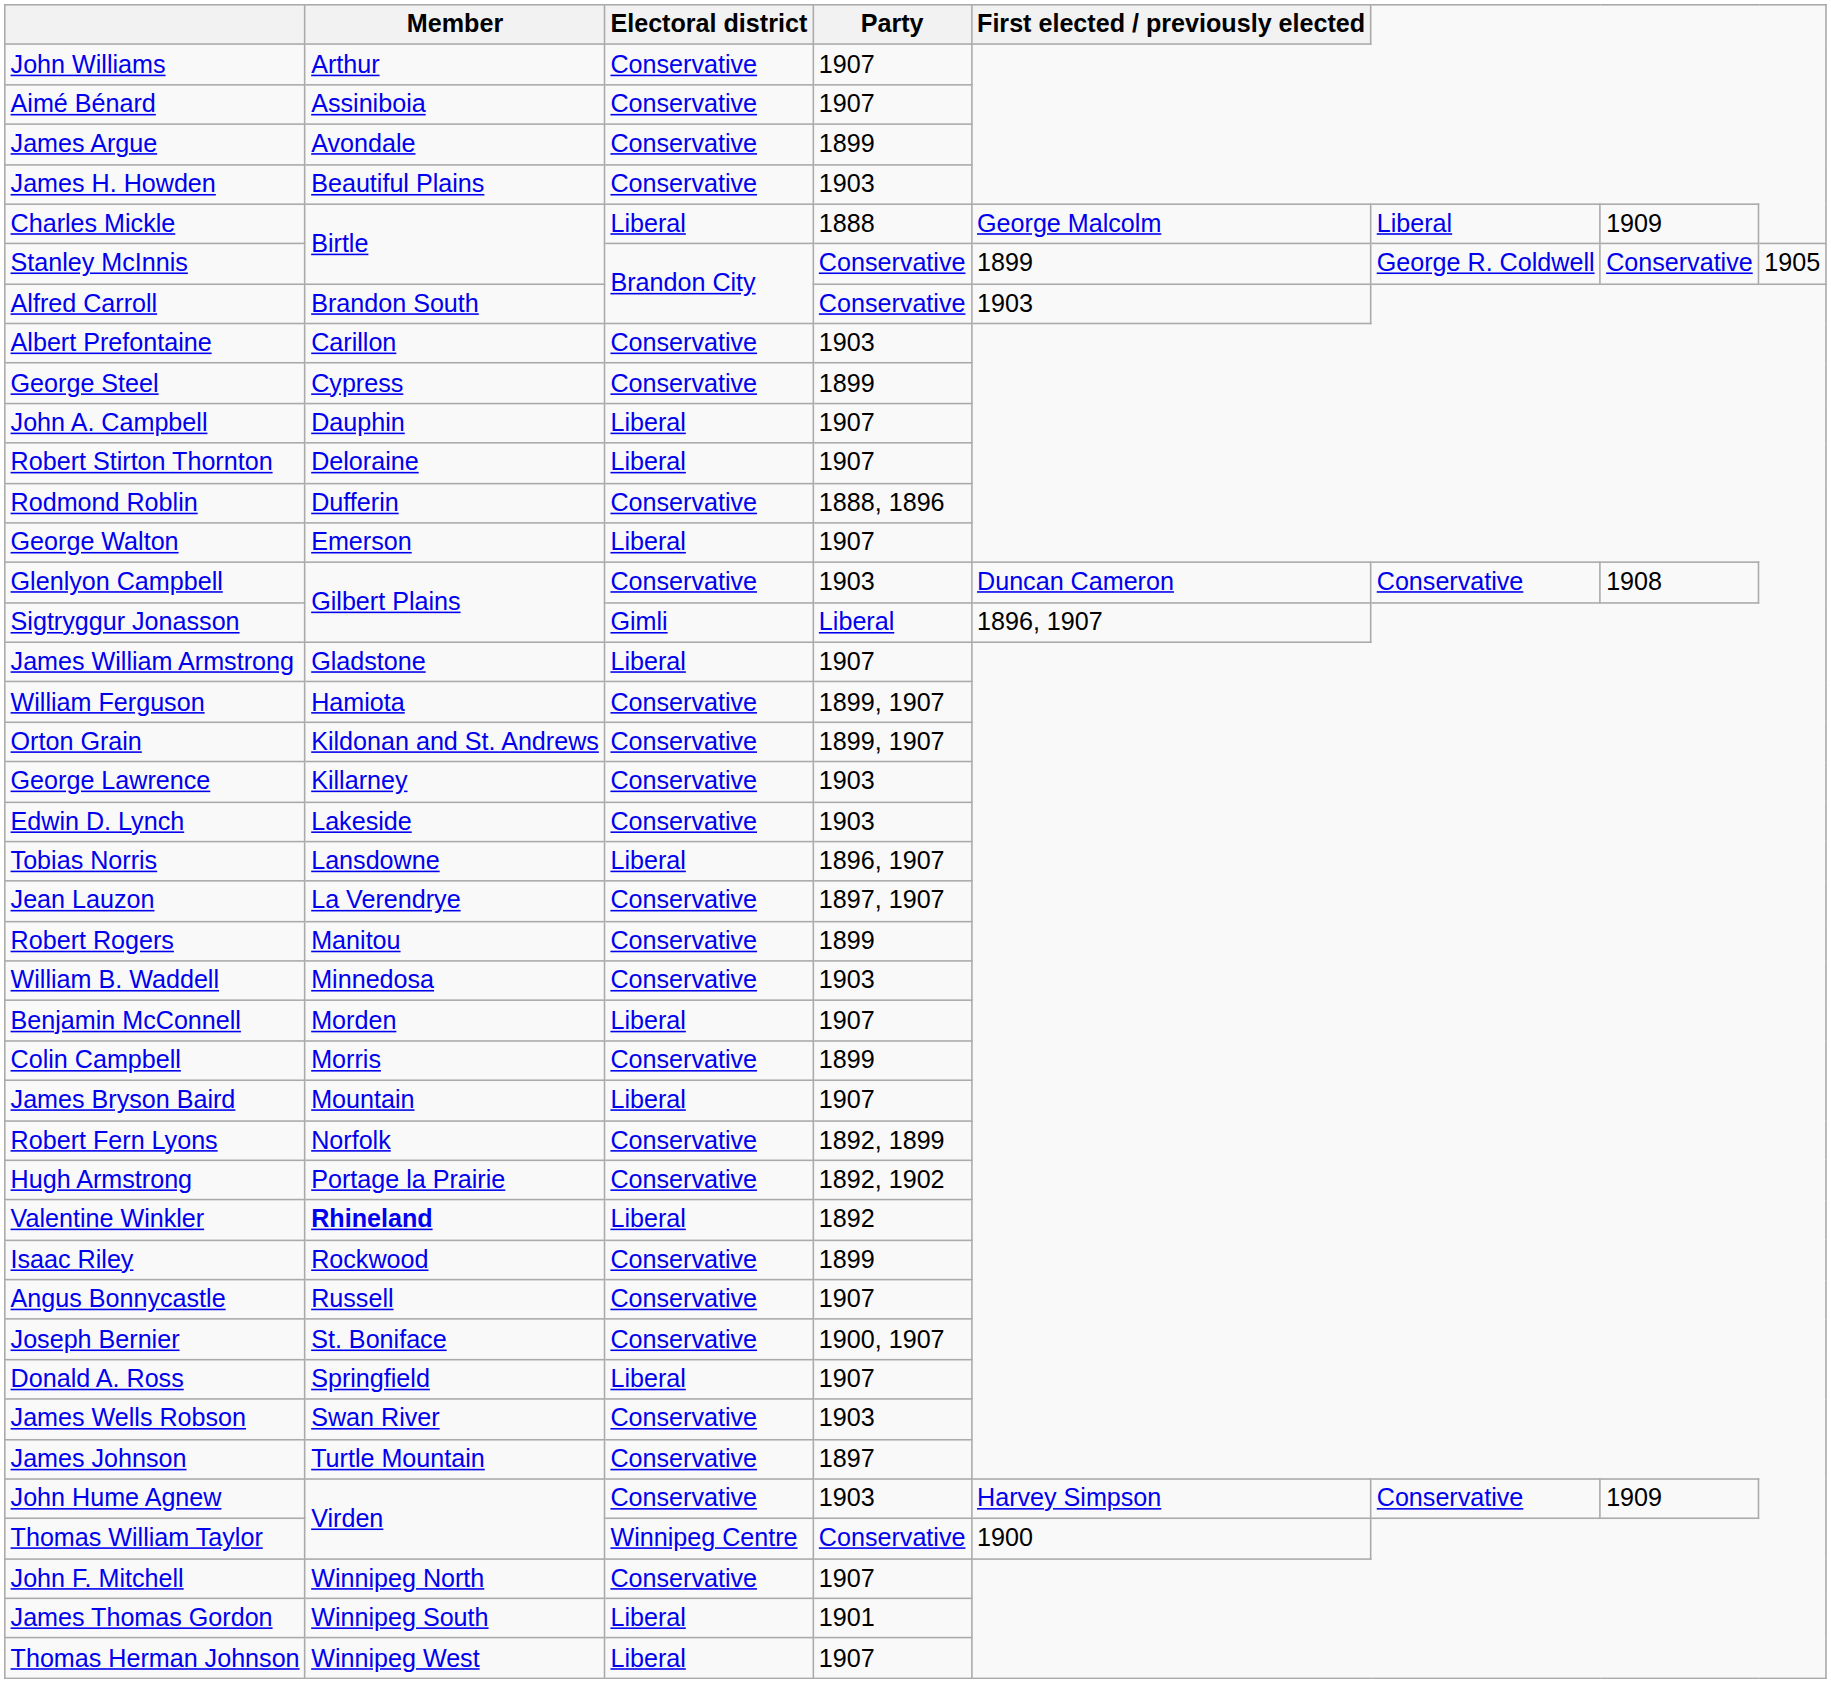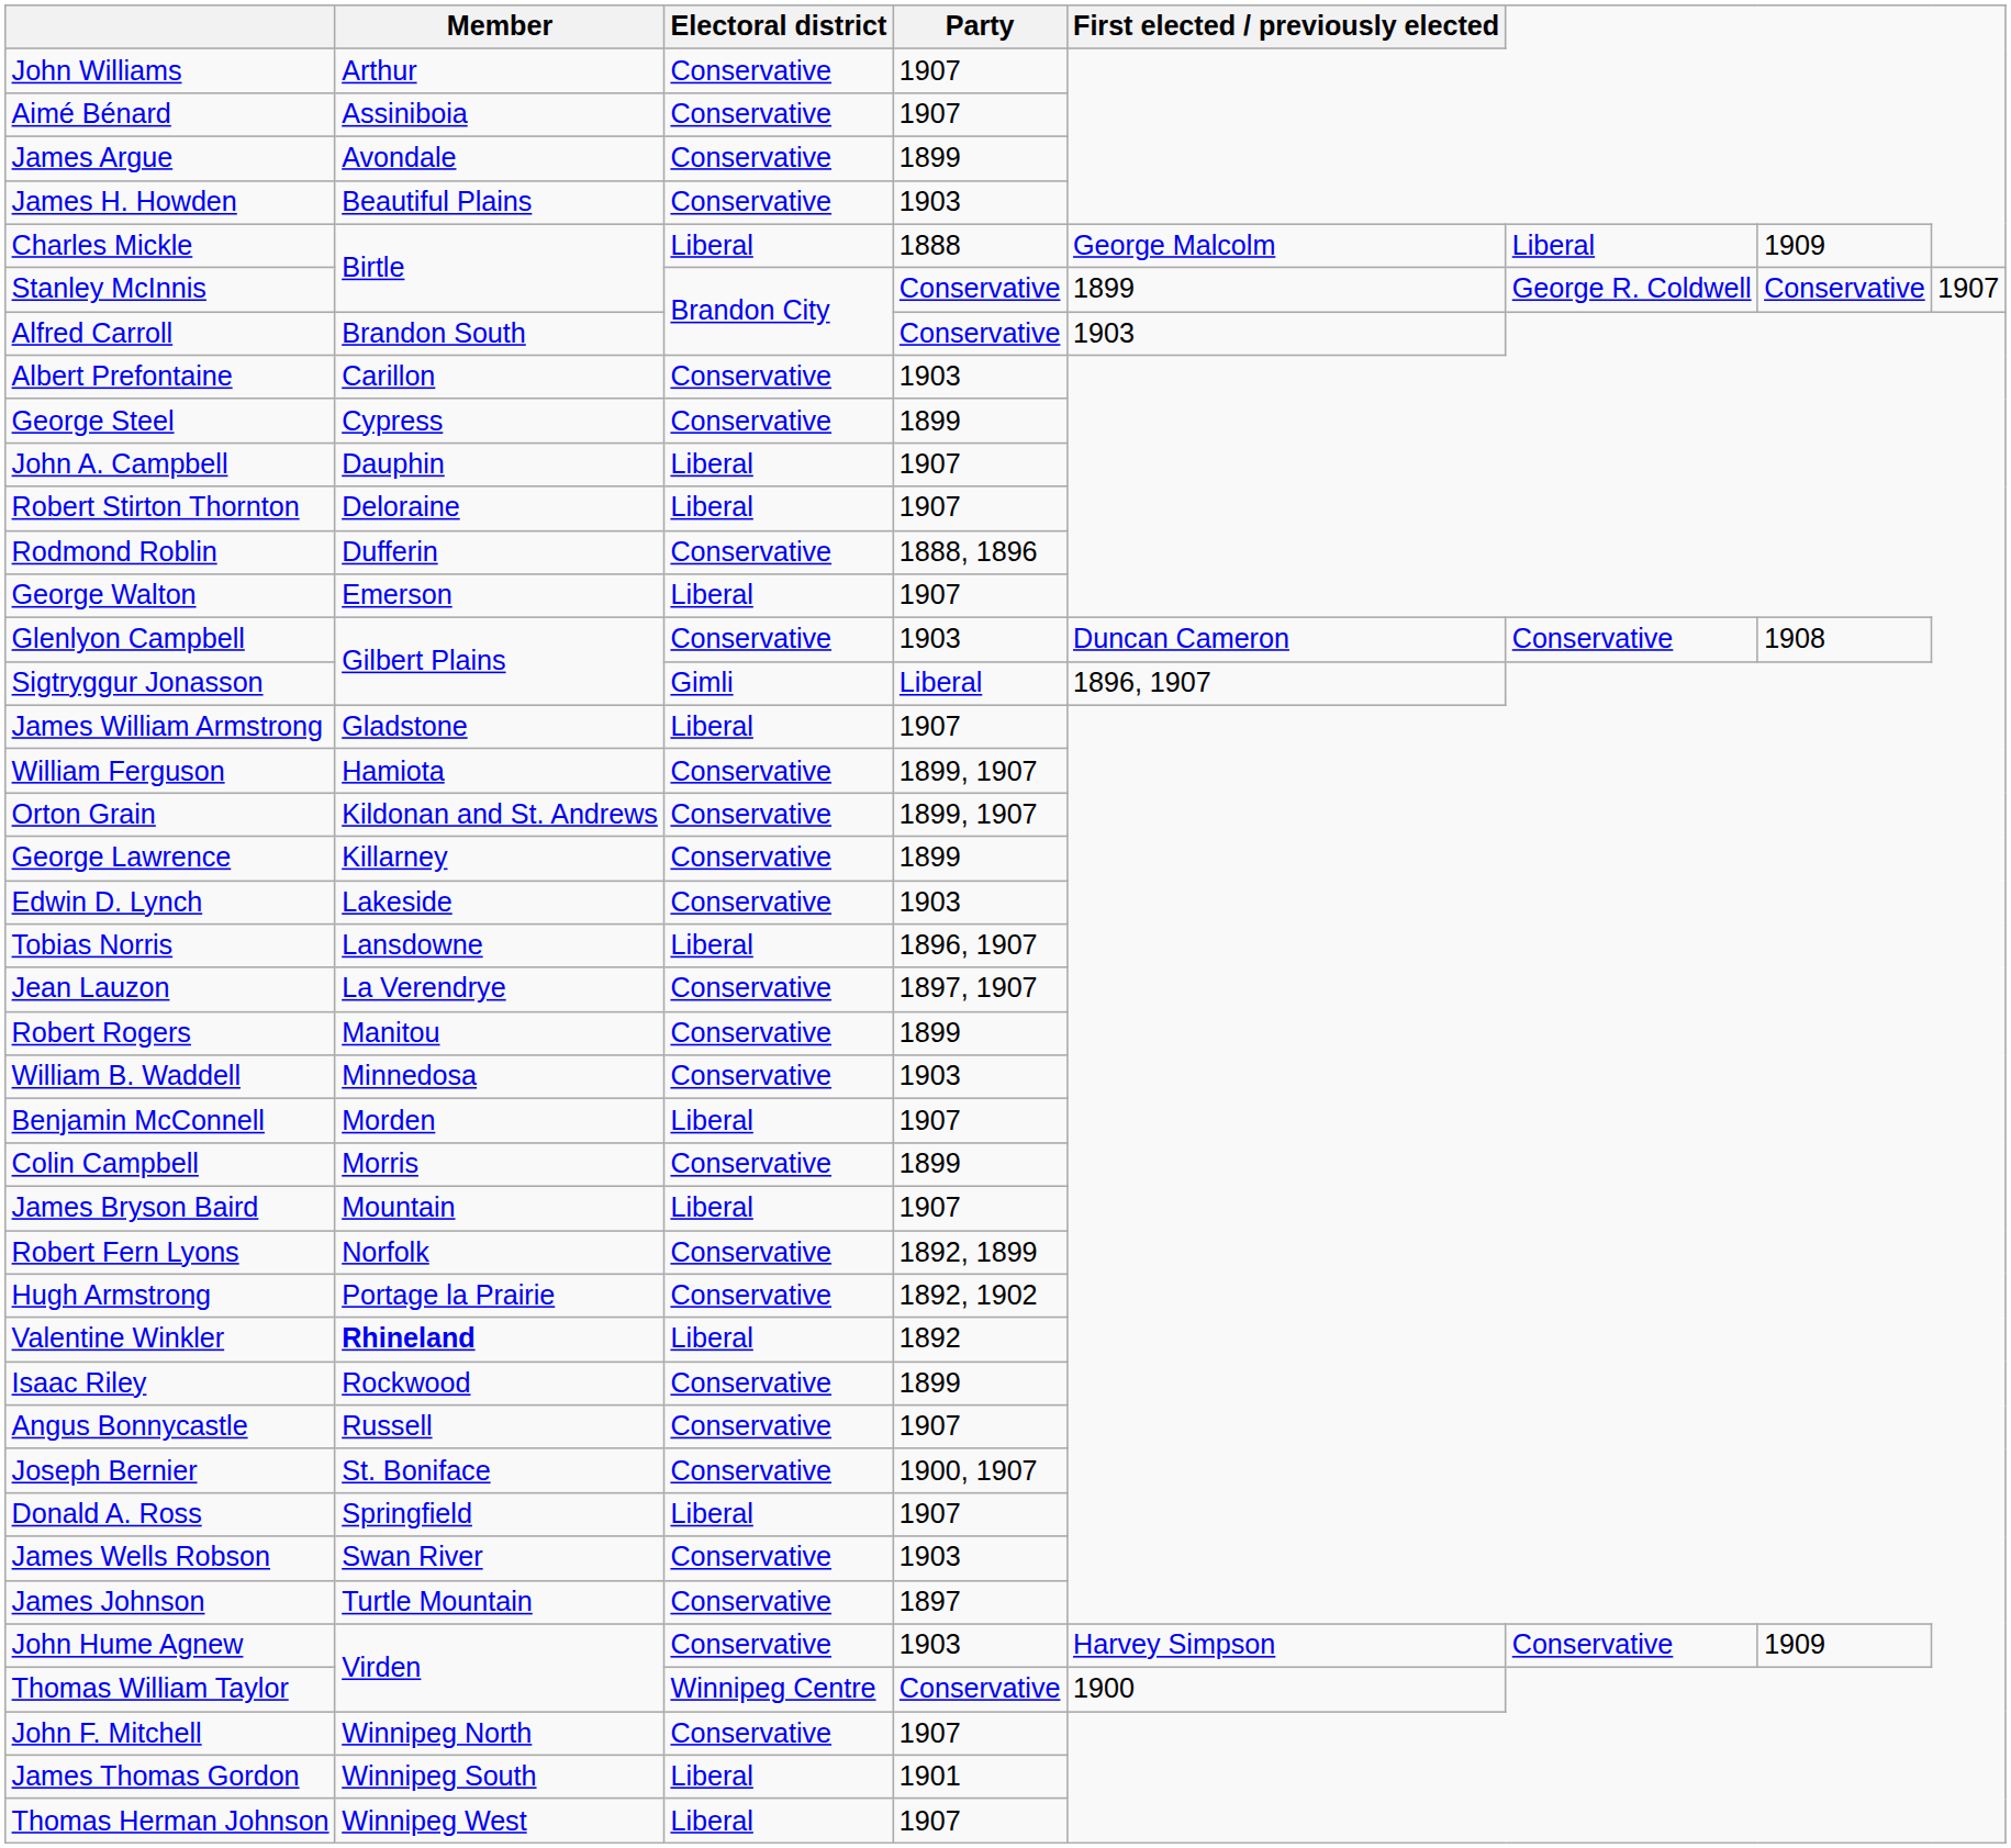 <table class="wikitable sortable">
 <tr>
 <th></th>
 <th>Member</th>
 <th>Electoral district</th>
 <th>Party</th>
 <th>First elected / previously elected</th>
 </tr>
 <tr>
 <td><a href='#'>John Williams</a></td>
 <td><a href='#'>Arthur</a></td>
 <td><a href='#'>Conservative</a></td>
 <td>1907</td>
 </tr>
 <tr>
 <td><a href='#'>Aimé Bénard</a></td>
 <td><a href='#'>Assiniboia</a></td>
 <td><a href='#'>Conservative</a></td>
 <td>1907</td>
 </tr>
 <tr>
 <td><a href='#'>James Argue</a></td>
 <td><a href='#'>Avondale</a></td>
 <td><a href='#'>Conservative</a></td>
 <td>1899</td>
 </tr>
 <tr>
 <td><a href='#'>James H. Howden</a></td>
 <td><a href='#'>Beautiful Plains</a></td>
 <td><a href='#'>Conservative</a></td>
 <td>1903</td>
 </tr>
 <tr>
 <td><a href='#'>Charles Mickle</a></td>
 <td rowspan=2><a href='#'>Birtle</a></td>
 <td><a href='#'>Liberal</a></td>
 <td>1888<br></td>
 <td><a href='#'>George Malcolm</a></td>
 <td><a href='#'>Liberal</a></td>
 <td>1909</td>
 </tr>
 <tr>
 <td><a href='#'>Stanley McInnis</a></td>
 <td rowspan=2><a href='#'>Brandon City</a></td>
 <td><a href='#'>Conservative</a></td>
 <td>1899<br></td>
 <td><a href='#'>George R. Coldwell</a></td>
 <td><a href='#'>Conservative</a></td>
-<td>1905</td>
+<td>1907</td>
 </tr>
 <tr>
 <td><a href='#'>Alfred Carroll</a></td>
 <td><a href='#'>Brandon South</a></td>
 <td><a href='#'>Conservative</a></td>
 <td>1903</td>
 </tr>
 <tr>
 <td><a href='#'>Albert Prefontaine</a></td>
 <td><a href='#'>Carillon</a></td>
 <td><a href='#'>Conservative</a></td>
 <td>1903</td>
 </tr>
 <tr>
 <td><a href='#'>George Steel</a></td>
 <td><a href='#'>Cypress</a></td>
 <td><a href='#'>Conservative</a></td>
 <td>1899</td>
 </tr>
 <tr>
 <td><a href='#'>John A. Campbell</a></td>
 <td><a href='#'>Dauphin</a></td>
 <td><a href='#'>Liberal</a></td>
 <td>1907</td>
 </tr>
 <tr>
 <td><a href='#'>Robert Stirton Thornton</a></td>
 <td><a href='#'>Deloraine</a></td>
 <td><a href='#'>Liberal</a></td>
 <td>1907</td>
 </tr>
 <tr>
 <td><a href='#'>Rodmond Roblin</a></td>
 <td><a href='#'>Dufferin</a></td>
 <td><a href='#'>Conservative</a></td>
 <td>1888, 1896</td>
 </tr>
 <tr>
 <td><a href='#'>George Walton</a></td>
 <td><a href='#'>Emerson</a></td>
 <td><a href='#'>Liberal</a></td>
 <td>1907</td>
 </tr>
 <tr>
 <td><a href='#'>Glenlyon Campbell</a></td>
 <td rowspan=2><a href='#'>Gilbert Plains</a></td>
 <td><a href='#'>Conservative</a></td>
 <td>1903<br></td>
 <td><a href='#'>Duncan Cameron</a></td>
 <td><a href='#'>Conservative</a></td>
 <td>1908</td>
 </tr>
 <tr>
 <td><a href='#'>Sigtryggur Jonasson</a></td>
 <td><a href='#'>Gimli</a></td>
 <td><a href='#'>Liberal</a></td>
 <td>1896, 1907</td>
 </tr>
 <tr>
 <td><a href='#'>James William Armstrong</a></td>
 <td><a href='#'>Gladstone</a></td>
 <td><a href='#'>Liberal</a></td>
 <td>1907</td>
 </tr>
 <tr>
 <td><a href='#'>William Ferguson</a></td>
 <td><a href='#'>Hamiota</a></td>
 <td><a href='#'>Conservative</a></td>
 <td>1899, 1907</td>
 </tr>
 <tr>
 <td><a href='#'>Orton Grain</a></td>
 <td><a href='#'>Kildonan and St. Andrews</a></td>
 <td><a href='#'>Conservative</a></td>
 <td>1899, 1907</td>
 </tr>
 <tr>
 <td><a href='#'>George Lawrence</a></td>
 <td><a href='#'>Killarney</a></td>
 <td><a href='#'>Conservative</a></td>
-<td>1903</td>
+<td>1899</td>
 </tr>
 <tr>
 <td><a href='#'>Edwin D. Lynch</a></td>
 <td><a href='#'>Lakeside</a></td>
 <td><a href='#'>Conservative</a></td>
 <td>1903</td>
 </tr>
 <tr>
 <td><a href='#'>Tobias Norris</a></td>
 <td><a href='#'>Lansdowne</a></td>
 <td><a href='#'>Liberal</a></td>
 <td>1896, 1907</td>
 </tr>
 <tr>
 <td><a href='#'>Jean Lauzon</a></td>
 <td><a href='#'>La Verendrye</a></td>
 <td><a href='#'>Conservative</a></td>
 <td>1897, 1907</td>
 </tr>
 <tr>
 <td><a href='#'>Robert Rogers</a></td>
 <td><a href='#'>Manitou</a></td>
 <td><a href='#'>Conservative</a></td>
 <td>1899</td>
 </tr>
 <tr>
 <td><a href='#'>William B. Waddell</a></td>
 <td><a href='#'>Minnedosa</a></td>
 <td><a href='#'>Conservative</a></td>
 <td>1903</td>
 </tr>
 <tr>
 <td><a href='#'>Benjamin McConnell</a></td>
 <td><a href='#'>Morden</a></td>
 <td><a href='#'>Liberal</a></td>
 <td>1907</td>
 </tr>
 <tr>
 <td><a href='#'>Colin Campbell</a></td>
 <td><a href='#'>Morris</a></td>
 <td><a href='#'>Conservative</a></td>
 <td>1899</td>
 </tr>
 <tr>
 <td><a href='#'>James Bryson Baird</a></td>
 <td><a href='#'>Mountain</a></td>
 <td><a href='#'>Liberal</a></td>
 <td>1907</td>
 </tr>
 <tr>
 <td><a href='#'>Robert Fern Lyons</a></td>
 <td><a href='#'>Norfolk</a></td>
 <td><a href='#'>Conservative</a></td>
 <td>1892, 1899</td>
 </tr>
 <tr>
 <td><a href='#'>Hugh Armstrong</a></td>
 <td><a href='#'>Portage la Prairie</a></td>
 <td><a href='#'>Conservative</a></td>
 <td>1892, 1902</td>
 </tr>
 <tr>
 <td><a href='#'>Valentine Winkler</a></td>
 <td><strong><a href='#'>Rhineland</a></strong></td>
 <td><a href='#'>Liberal</a></td>
 <td>1892</td>
 </tr>
 <tr>
 <td><a href='#'>Isaac Riley</a></td>
 <td><a href='#'>Rockwood</a></td>
 <td><a href='#'>Conservative</a></td>
 <td>1899</td>
 </tr>
 <tr>
 <td><a href='#'>Angus Bonnycastle</a></td>
 <td><a href='#'>Russell</a></td>
 <td><a href='#'>Conservative</a></td>
 <td>1907</td>
 </tr>
 <tr>
 <td><a href='#'>Joseph Bernier</a></td>
 <td><a href='#'>St. Boniface</a></td>
 <td><a href='#'>Conservative</a></td>
 <td>1900, 1907</td>
 </tr>
 <tr>
 <td><a href='#'>Donald A. Ross</a></td>
 <td><a href='#'>Springfield</a></td>
 <td><a href='#'>Liberal</a></td>
 <td>1907</td>
 </tr>
 <tr>
 <td><a href='#'>James Wells Robson</a></td>
 <td><a href='#'>Swan River</a></td>
 <td><a href='#'>Conservative</a></td>
 <td>1903</td>
 </tr>
 <tr>
 <td><a href='#'>James Johnson</a></td>
 <td><a href='#'>Turtle Mountain</a></td>
 <td><a href='#'>Conservative</a></td>
 <td>1897</td>
 </tr>
 <tr>
 <td><a href='#'>John Hume Agnew</a></td>
 <td rowspan=2><a href='#'>Virden</a></td>
 <td><a href='#'>Conservative</a></td>
 <td>1903<br></td>
 <td><a href='#'>Harvey Simpson</a></td>
 <td><a href='#'>Conservative</a></td>
 <td>1909</td>
 </tr>
 <tr>
 <td><a href='#'>Thomas William Taylor</a></td>
 <td><a href='#'>Winnipeg Centre</a></td>
 <td><a href='#'>Conservative</a></td>
 <td>1900</td>
 </tr>
 <tr>
 <td><a href='#'>John F. Mitchell</a></td>
 <td><a href='#'>Winnipeg North</a></td>
 <td><a href='#'>Conservative</a></td>
 <td>1907</td>
 </tr>
 <tr>
 <td><a href='#'>James Thomas Gordon</a></td>
 <td><a href='#'>Winnipeg South</a></td>
 <td><a href='#'>Liberal</a></td>
 <td>1901</td>
 </tr>
 <tr>
 <td><a href='#'>Thomas Herman Johnson</a></td>
 <td><a href='#'>Winnipeg West</a></td>
 <td><a href='#'>Liberal</a></td>
 <td>1907</td>
 </tr>
 </table>
